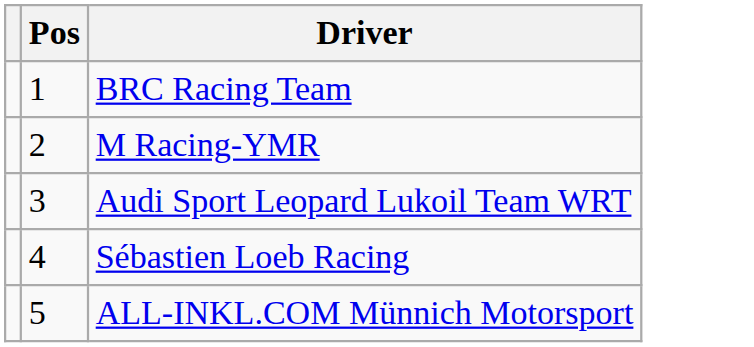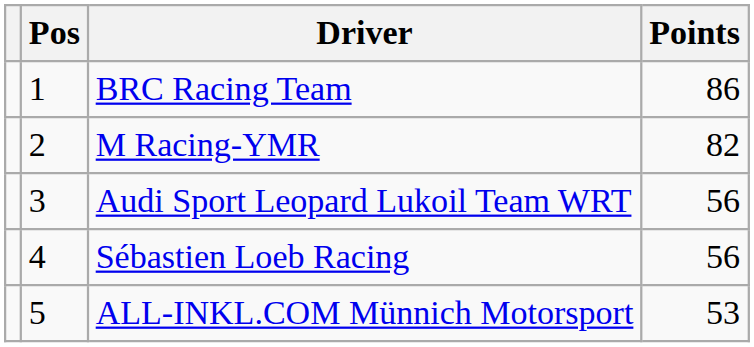 <table class="wikitable" style="font-size: 95%;">
 <tr>
 <th></th>
 <th>Pos</th>
 <th>Driver</th>
+<th>Points</th>
 </tr>
 <tr>
 <td align="left"></td>
 <td>1</td>
 <td> <a href='#'>BRC Racing Team</a></td>
+<td align="right">86</td>
 </tr>
 <tr>
 <td align="left"></td>
 <td>2</td>
 <td> <a href='#'>M Racing-YMR</a></td>
+<td align="right">82</td>
 </tr>
 <tr>
 <td align="left"></td>
 <td>3</td>
 <td> <a href='#'>Audi Sport Leopard Lukoil Team WRT</a></td>
+<td align="right">56</td>
 </tr>
 <tr>
 <td align="left"></td>
 <td>4</td>
 <td> <a href='#'>Sébastien Loeb Racing</a></td>
+<td align="right">56</td>
 </tr>
 <tr>
 <td align="left"></td>
 <td>5</td>
 <td> <a href='#'>ALL-INKL.COM Münnich Motorsport</a></td>
+<td align="right">53</td>
 </tr>
 </table>
